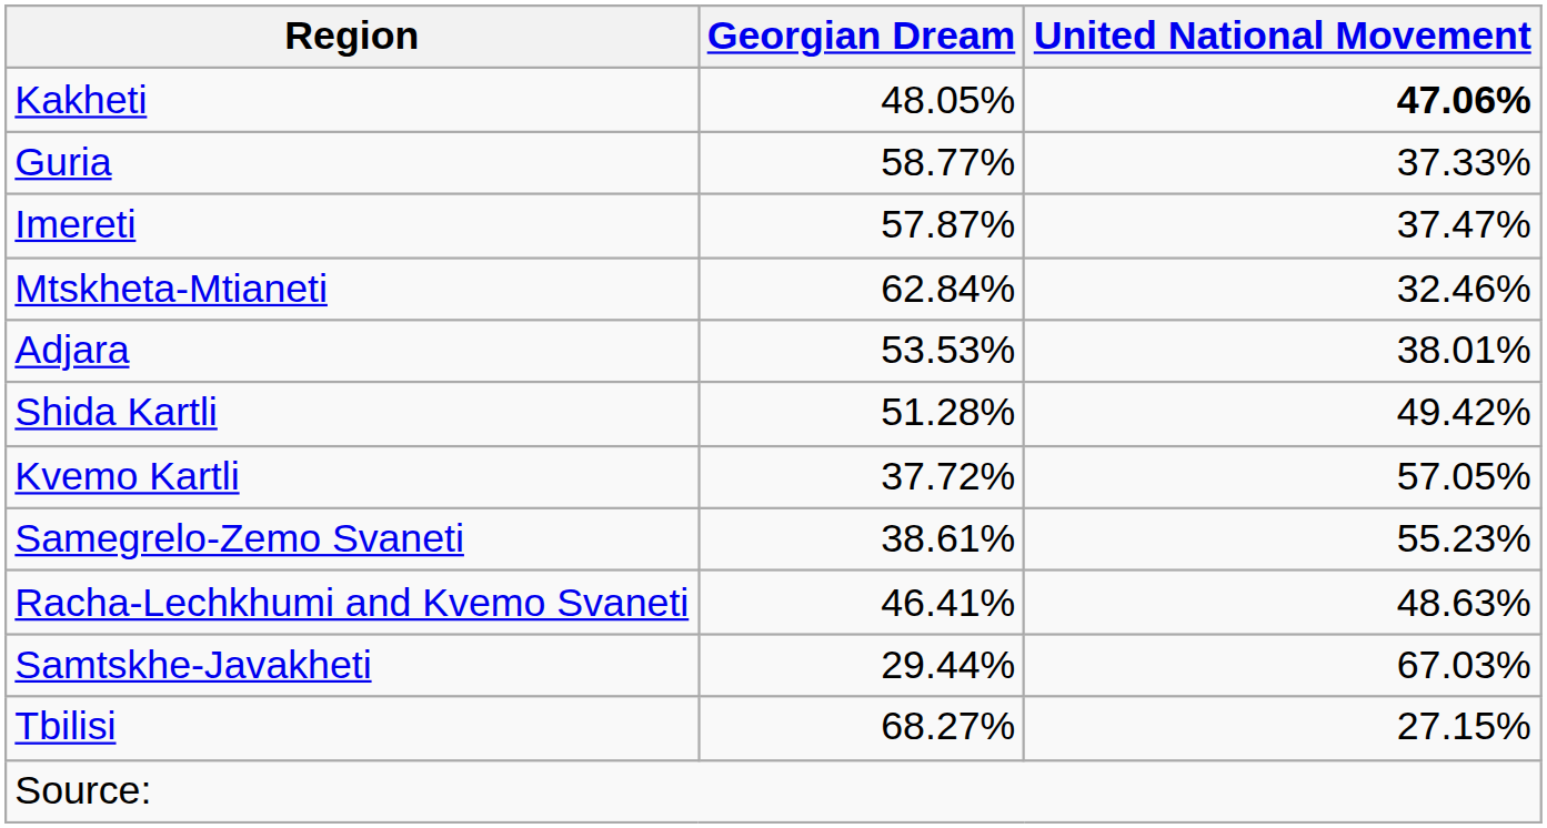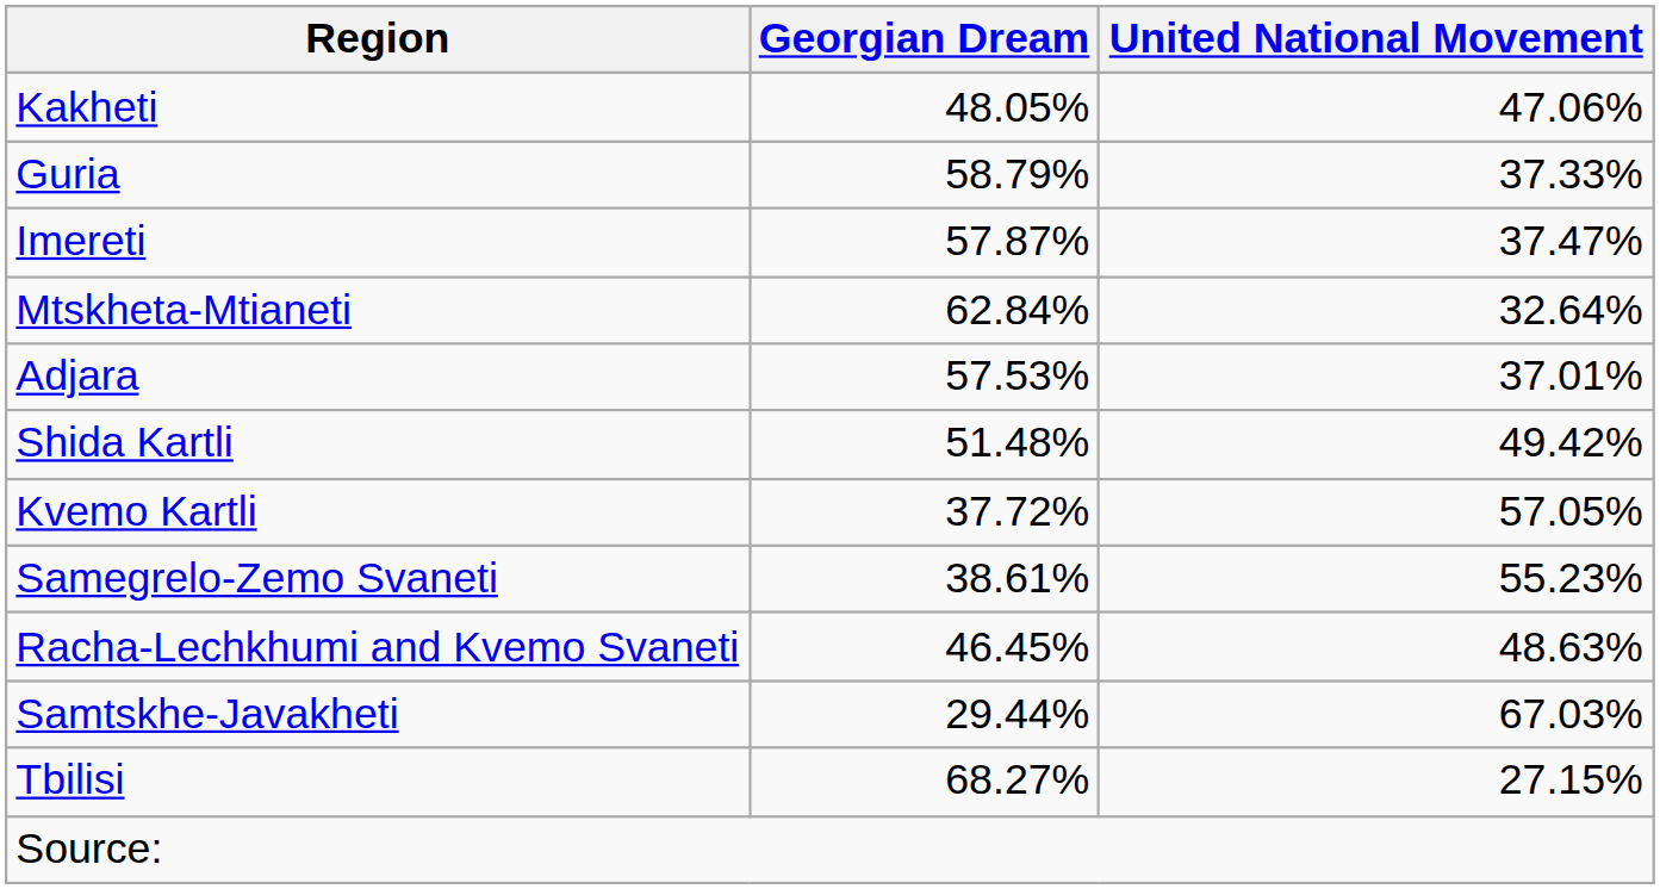 <table class="wikitable sortable" style=text-align:right>
 <tr>
 <th>Region</th>
 <th><a href='#'>Georgian Dream</a></th>
 <th><a href='#'>United National Movement</a></th>
 </tr>
 <tr>
 <td align=left><a href='#'>Kakheti</a></td>
 <td>48.05%</td>
-<td><strong>47.06%</strong></td>
+<td>47.06%</td>
 </tr>
 <tr>
 <td align=left><a href='#'>Guria</a></td>
-<td>58.77%</td>
+<td>58.79%</td>
 <td>37.33%</td>
 </tr>
 <tr>
 <td align=left><a href='#'>Imereti</a></td>
 <td>57.87%</td>
 <td>37.47%</td>
 </tr>
 <tr>
 <td align=left><a href='#'>Mtskheta-Mtianeti</a></td>
 <td>62.84%</td>
-<td>32.46%</td>
+<td>32.64%</td>
 </tr>
 <tr>
 <td align=left><a href='#'>Adjara</a></td>
-<td>53.53%</td>
-<td>38.01%</td>
+<td>57.53%</td>
+<td>37.01%</td>
 </tr>
 <tr>
 <td align=left><a href='#'>Shida Kartli</a></td>
-<td>51.28%</td>
+<td>51.48%</td>
 <td>49.42%</td>
 </tr>
 <tr>
 <td align=left><a href='#'>Kvemo Kartli</a></td>
 <td>37.72%</td>
 <td>57.05%</td>
 </tr>
 <tr>
 <td align=left><a href='#'>Samegrelo-Zemo Svaneti</a></td>
 <td>38.61%</td>
 <td>55.23%</td>
 </tr>
 <tr>
 <td align=left><a href='#'>Racha-Lechkhumi and Kvemo Svaneti</a></td>
-<td>46.41%</td>
+<td>46.45%</td>
 <td>48.63%</td>
 </tr>
 <tr>
 <td align=left><a href='#'>Samtskhe-Javakheti</a></td>
 <td>29.44%</td>
 <td>67.03%</td>
 </tr>
 <tr>
 <td align=left><a href='#'>Tbilisi</a></td>
 <td>68.27%</td>
 <td>27.15%</td>
 </tr>
 <tr>
 <td align=left colspan=9>Source:  </td>
 </tr>
 </table>
